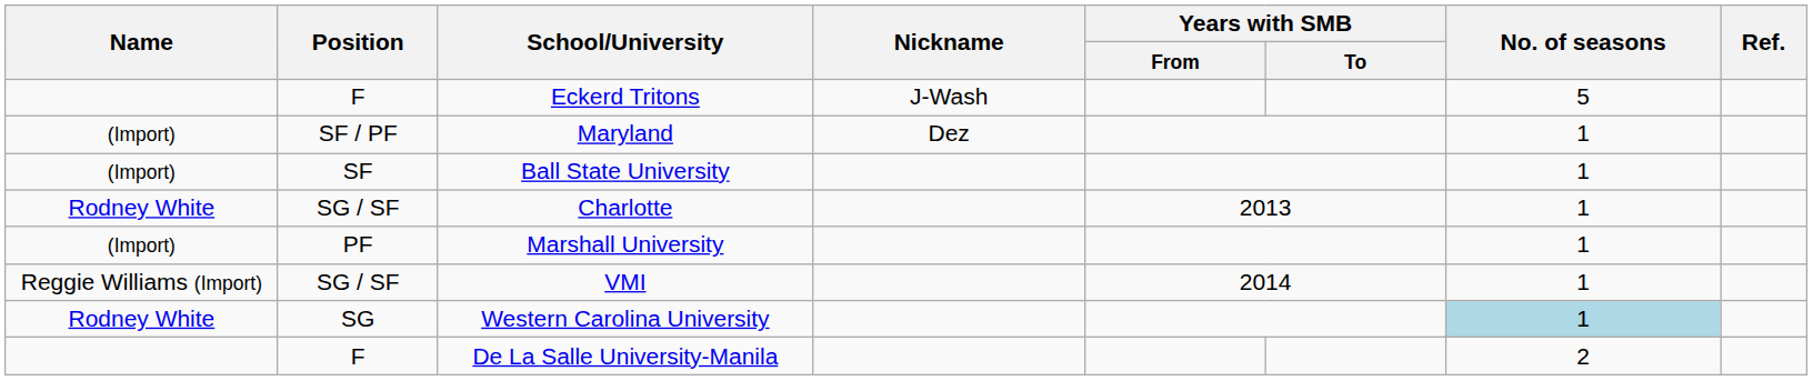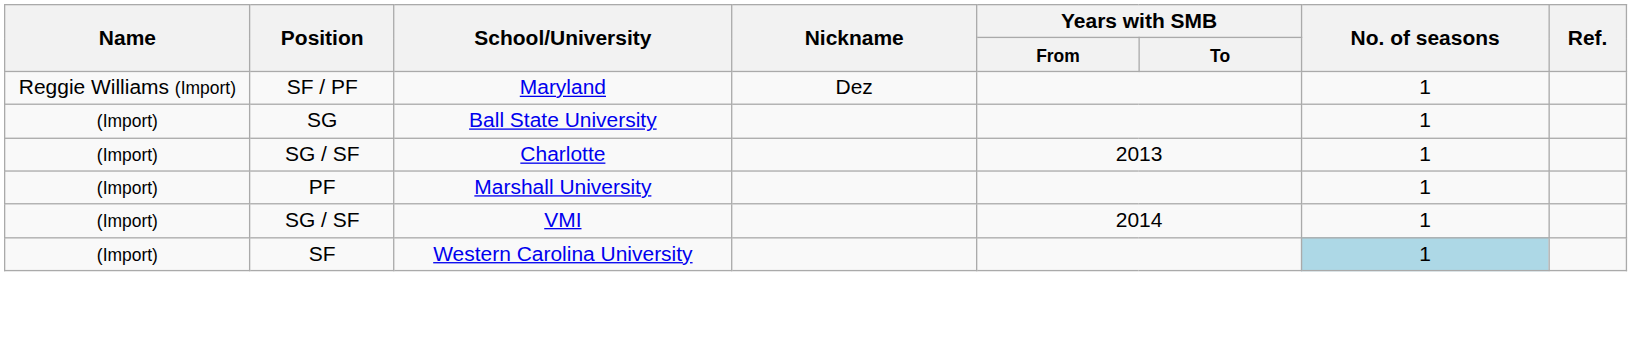 <table class="wikitable sortable" style="text-align:center" width="98%">
 <tr>
 <th style="width:180px;" rowspan="2">Name</th>
 <th rowspan="2">Position</th>
 <th style="width:250px;" rowspan="2">School/University</th>
 <th style="width:180px;" rowspan="2">Nickname</th>
 <th style="width:180px; text-align:center;" colspan="2">Years with SMB</th>
 <th rowspan="2">No. of seasons</th>
 <th rowspan="2"; class=unsortable>Ref.</th>
 </tr>
 <tr>
 <th style="width:10%; text-align:center;"><small>From</small></th>
 <th style="width:10%; text-align:center;"><small>To</small></th>
 </tr>
 <tr>
-<td></td>
-<td>F</td>
-<td><a href='#'>Eckerd Tritons</a></td>
-<td>J-Wash</td>
-<td></td>
-<td></td>
-<td>5</td>
-<td></td>
-</tr>
-<tr>
-<td> <small>(Import) </small></td>
+<td>Reggie Williams <small>(Import)</small></td>
 <td>SF / PF</td>
 <td><a href='#'>Maryland</a></td>
 <td>Dez</td>
 <td colspan="2"></td>
 <td>1</td>
 <td></td>
 </tr>
 <tr>
 <td> <small>(Import)</small></td>
-<td>SF</td>
+<td>SG</td>
 <td><a href='#'>Ball State University</a></td>
 <td></td>
 <td colspan="2"></td>
 <td>1</td>
 <td></td>
 </tr>
 <tr>
-<td><a href='#'>Rodney White</a></td>
+<td> <small>(Import) </small></td>
 <td>SG / SF</td>
 <td><a href='#'>Charlotte</a></td>
 <td></td>
 <td colspan="2">2013</td>
 <td>1</td>
 <td></td>
 </tr>
 <tr>
 <td> <small>(Import)</small></td>
 <td>PF</td>
 <td><a href='#'>Marshall University</a></td>
 <td></td>
 <td colspan="2"></td>
 <td>1</td>
 <td></td>
 </tr>
 <tr>
-<td>Reggie Williams <small>(Import)</small></td>
+<td> <small>(Import) </small></td>
 <td>SG / SF</td>
 <td><a href='#'>VMI</a></td>
 <td></td>
 <td colspan="2">2014</td>
 <td>1</td>
 <td></td>
 </tr>
 <tr>
-<td><a href='#'>Rodney White</a></td>
-<td>SG</td>
+<td> <small>(Import)</small></td>
+<td>SF</td>
 <td><a href='#'>Western Carolina University</a></td>
 <td></td>
 <td colspan="2"></td>
 <td style="background: lightblue;">1</td>
 <td></td>
 </tr>
-<tr>
-<td></td>
-<td>F</td>
-<td><a href='#'>De La Salle University-Manila</a></td>
-<td></td>
-<td></td>
-<td></td>
-<td>2</td>
-<td></td>
-</tr>
 </table>
